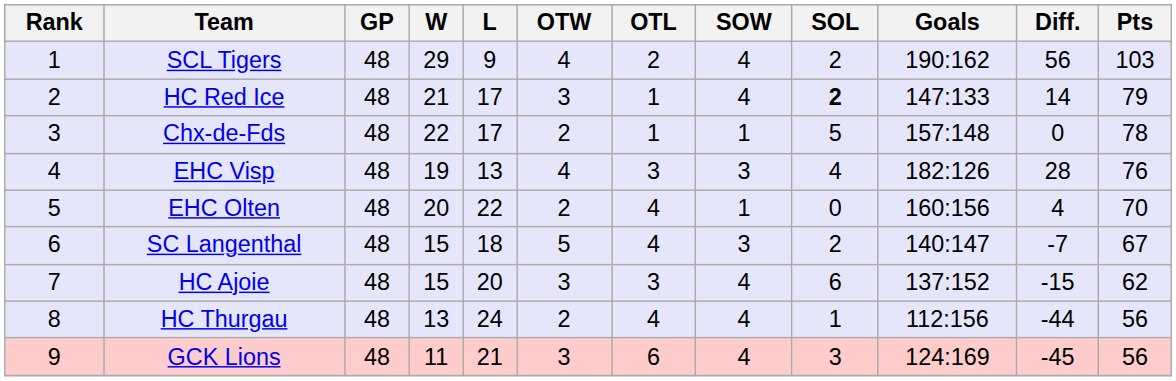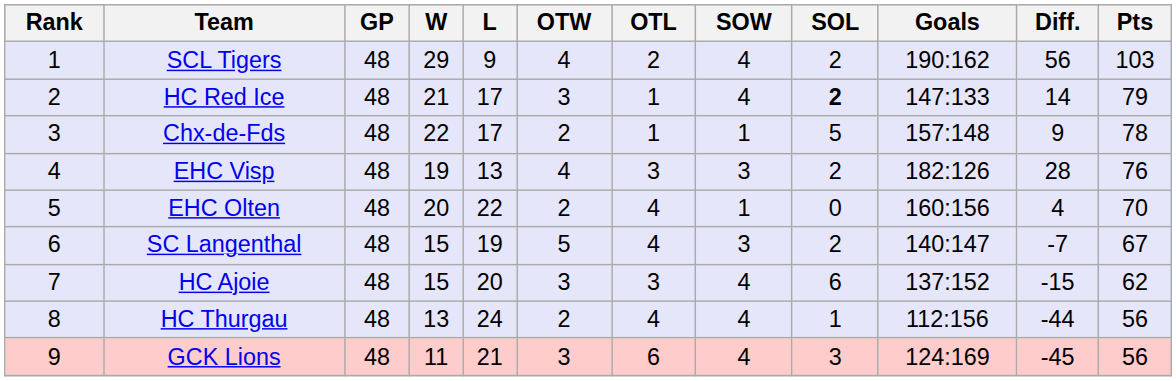 <table class="wikitable" width="800px" style="text-align: center;">
 <tr style="background-color:#c0c0c0;">
 <th>Rank</th>
 <th>Team</th>
 <th>GP</th>
 <th>W</th>
 <th>L</th>
 <th>OTW</th>
 <th>OTL</th>
 <th>SOW</th>
 <th>SOL</th>
 <th>Goals</th>
 <th>Diff.</th>
 <th>Pts</th>
 </tr>
 <tr bgcolor="#e6e6fa">
 <td>1</td>
 <td><a href='#'>SCL Tigers</a></td>
 <td>48</td>
 <td>29</td>
 <td>9</td>
 <td>4</td>
 <td>2</td>
 <td>4</td>
 <td>2</td>
 <td>190:162</td>
 <td>56</td>
 <td>103</td>
 </tr>
 <tr bgcolor="#e6e6fa">
 <td>2</td>
 <td><a href='#'>HC Red Ice</a></td>
 <td>48</td>
 <td>21</td>
 <td>17</td>
 <td>3</td>
 <td>1</td>
 <td>4</td>
 <td><strong>2</strong></td>
 <td>147:133</td>
 <td>14</td>
 <td>79</td>
 </tr>
 <tr bgcolor="#e6e6fa">
 <td>3</td>
 <td><a href='#'>Chx-de-Fds</a></td>
 <td>48</td>
 <td>22</td>
 <td>17</td>
 <td>2</td>
 <td>1</td>
 <td>1</td>
 <td>5</td>
 <td>157:148</td>
-<td>0</td>
+<td>9</td>
 <td>78</td>
 </tr>
 <tr bgcolor="#e6e6fa">
 <td>4</td>
 <td><a href='#'>EHC Visp</a></td>
 <td>48</td>
 <td>19</td>
 <td>13</td>
 <td>4</td>
 <td>3</td>
 <td>3</td>
-<td>4</td>
+<td>2</td>
 <td>182:126</td>
 <td>28</td>
 <td>76</td>
 </tr>
 <tr bgcolor="#e6e6fa">
 <td>5</td>
 <td><a href='#'>EHC Olten</a></td>
 <td>48</td>
 <td>20</td>
 <td>22</td>
 <td>2</td>
 <td>4</td>
 <td>1</td>
 <td>0</td>
 <td>160:156</td>
 <td>4</td>
 <td>70</td>
 </tr>
 <tr bgcolor="#e6e6fa">
 <td>6</td>
 <td><a href='#'>SC Langenthal</a></td>
 <td>48</td>
 <td>15</td>
-<td>18</td>
+<td>19</td>
 <td>5</td>
 <td>4</td>
 <td>3</td>
 <td>2</td>
 <td>140:147</td>
 <td>-7</td>
 <td>67</td>
 </tr>
 <tr bgcolor="#e6e6fa">
 <td>7</td>
 <td><a href='#'>HC Ajoie</a></td>
 <td>48</td>
 <td>15</td>
 <td>20</td>
 <td>3</td>
 <td>3</td>
 <td>4</td>
 <td>6</td>
 <td>137:152</td>
 <td>-15</td>
 <td>62</td>
 </tr>
 <tr bgcolor="#e6e6fa">
 <td>8</td>
 <td><a href='#'>HC Thurgau</a></td>
 <td>48</td>
 <td>13</td>
 <td>24</td>
 <td>2</td>
 <td>4</td>
 <td>4</td>
 <td>1</td>
 <td>112:156</td>
 <td>-44</td>
 <td>56</td>
 </tr>
 <tr bgcolor="#ffcccc">
 <td>9</td>
 <td><a href='#'>GCK Lions</a></td>
 <td>48</td>
 <td>11</td>
 <td>21</td>
 <td>3</td>
 <td>6</td>
 <td>4</td>
 <td>3</td>
 <td>124:169</td>
 <td>-45</td>
 <td>56</td>
 </tr>
 <tr bgcolor="#ffcccc">
 </tr>
 </table>
